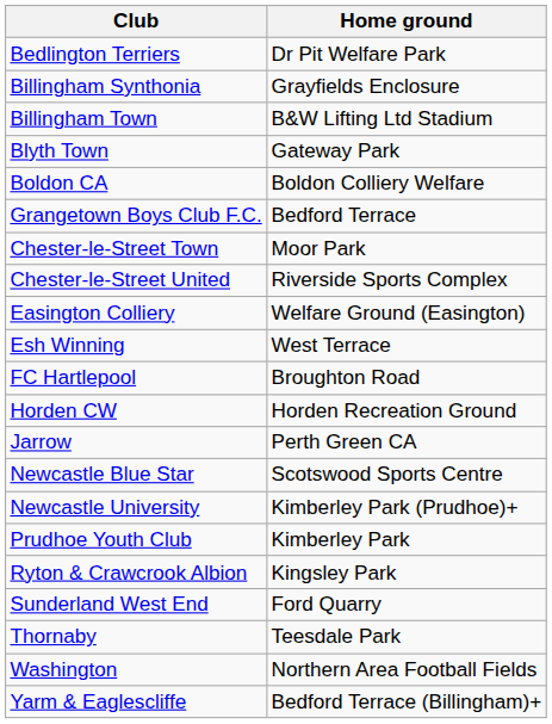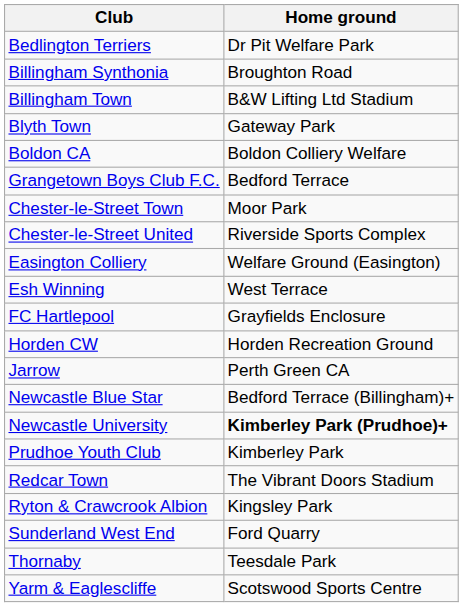 <table class="wikitable">
 <tr>
 <th>Club</th>
 <th>Home ground</th>
 </tr>
 <tr>
 <td><a href='#'>Bedlington Terriers</a></td>
 <td>Dr Pit Welfare Park</td>
 </tr>
 <tr>
 <td><a href='#'>Billingham Synthonia</a></td>
-<td>Grayfields Enclosure</td>
+<td>Broughton Road</td>
 </tr>
 <tr>
 <td><a href='#'>Billingham Town</a></td>
 <td>B&W Lifting Ltd Stadium</td>
 </tr>
 <tr>
 <td><a href='#'>Blyth Town</a></td>
 <td>Gateway Park</td>
 </tr>
 <tr>
 <td><a href='#'>Boldon CA</a></td>
 <td>Boldon Colliery Welfare</td>
 </tr>
 <tr>
 <td><a href='#'>Grangetown Boys Club F.C.</a></td>
 <td>Bedford Terrace</td>
 </tr>
 <tr>
 <td><a href='#'>Chester-le-Street Town</a></td>
 <td>Moor Park</td>
 </tr>
 <tr>
 <td><a href='#'>Chester-le-Street United</a></td>
 <td>Riverside Sports Complex</td>
 </tr>
 <tr>
 <td><a href='#'>Easington Colliery</a></td>
 <td>Welfare Ground (Easington)</td>
 </tr>
 <tr>
 <td><a href='#'>Esh Winning</a></td>
 <td>West Terrace</td>
 </tr>
 <tr>
 <td><a href='#'>FC Hartlepool</a></td>
-<td>Broughton Road</td>
+<td>Grayfields Enclosure</td>
 </tr>
 <tr>
 <td><a href='#'>Horden CW</a></td>
 <td>Horden Recreation Ground</td>
 </tr>
 <tr>
 <td><a href='#'>Jarrow</a></td>
 <td>Perth Green CA</td>
 </tr>
 <tr>
 <td><a href='#'>Newcastle Blue Star</a></td>
-<td>Scotswood Sports Centre</td>
+<td>Bedford Terrace (Billingham)+</td>
 </tr>
 <tr>
 <td><a href='#'>Newcastle University</a></td>
-<td>Kimberley Park (Prudhoe)+</td>
+<td><strong>Kimberley Park (Prudhoe)+</strong></td>
 </tr>
 <tr>
 <td><a href='#'>Prudhoe Youth Club</a></td>
 <td>Kimberley Park</td>
+</tr>
+<tr>
+<td><a href='#'>Redcar Town</a></td>
+<td>The Vibrant Doors Stadium</td>
 </tr>
 <tr>
 <td><a href='#'>Ryton & Crawcrook Albion</a></td>
 <td>Kingsley Park</td>
 </tr>
 <tr>
 <td><a href='#'>Sunderland West End</a></td>
 <td>Ford Quarry</td>
 </tr>
 <tr>
 <td><a href='#'>Thornaby</a></td>
 <td>Teesdale Park</td>
 </tr>
 <tr>
-<td><a href='#'>Washington</a></td>
-<td>Northern Area Football Fields</td>
-</tr>
-<tr>
 <td><a href='#'>Yarm & Eaglescliffe</a></td>
-<td>Bedford Terrace (Billingham)+</td>
+<td>Scotswood Sports Centre</td>
 </tr>
 </table>
